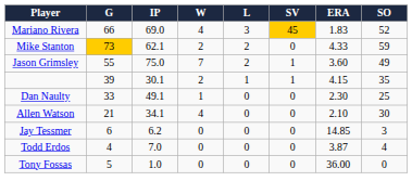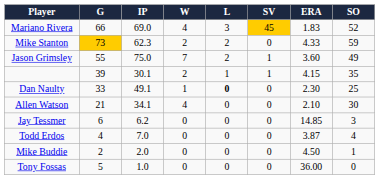 <table class="wikitable sortable">
 <tr>
 <th style="background:#1c2841; color:white; width:16%;">Player</th>
 <th style="background:#1c2841; color:white; width:9%;">G</th>
 <th style="background:#1c2841; color:white; width:9%;">IP</th>
 <th style="background:#1c2841; color:white; width:9%;">W</th>
 <th style="background:#1c2841; color:white; width:9%;">L</th>
 <th style="background:#1c2841; color:white; width:9%;">SV</th>
 <th style="background:#1c2841; color:white; width:9%;">ERA</th>
 <th style="background:#1c2841; color:white; width:9%;">SO</th>
 </tr>
 <tr style="text-align:center;">
 <td><a href='#'>Mariano Rivera</a></td>
 <td>66</td>
 <td>69.0</td>
 <td>4</td>
 <td>3</td>
 <td style="background:#fc0;">45</td>
 <td>1.83</td>
 <td>52</td>
 </tr>
 <tr style="text-align:center;">
 <td><a href='#'>Mike Stanton</a></td>
 <td style="background:#fc0;">73</td>
-<td>62.1</td>
+<td>62.3</td>
 <td>2</td>
 <td>2</td>
 <td>0</td>
 <td>4.33</td>
 <td>59</td>
 </tr>
 <tr style="text-align:center;">
 <td><a href='#'>Jason Grimsley</a></td>
 <td>55</td>
 <td>75.0</td>
 <td>7</td>
 <td>2</td>
 <td>1</td>
 <td>3.60</td>
 <td>49</td>
 </tr>
 <tr style="text-align:center;">
 <td></td>
 <td>39</td>
 <td>30.1</td>
 <td>2</td>
 <td>1</td>
 <td>1</td>
 <td>4.15</td>
 <td>35</td>
 </tr>
 <tr align=center>
 <td><a href='#'>Dan Naulty</a></td>
 <td>33</td>
 <td>49.1</td>
 <td>1</td>
-<td>0</td>
+<td><strong>0</strong></td>
 <td>0</td>
 <td>2.30</td>
 <td>25</td>
 </tr>
 <tr style="text-align:center;">
 <td><a href='#'>Allen Watson</a></td>
 <td>21</td>
 <td>34.1</td>
 <td>4</td>
 <td>0</td>
 <td>0</td>
 <td>2.10</td>
 <td>30</td>
 </tr>
 <tr align=center>
 <td><a href='#'>Jay Tessmer</a></td>
 <td>6</td>
 <td>6.2</td>
 <td>0</td>
 <td>0</td>
 <td>0</td>
 <td>14.85</td>
 <td>3</td>
 </tr>
 <tr align=center>
 <td><a href='#'>Todd Erdos</a></td>
 <td>4</td>
 <td>7.0</td>
 <td>0</td>
 <td>0</td>
 <td>0</td>
 <td>3.87</td>
 <td>4</td>
 </tr>
 <tr align=center>
+<td><a href='#'>Mike Buddie</a></td>
+<td>2</td>
+<td>2.0</td>
+<td>0</td>
+<td>0</td>
+<td>0</td>
+<td>4.50</td>
+<td>1</td>
+</tr>
+<tr align=center>
 <td><a href='#'>Tony Fossas</a></td>
 <td>5</td>
 <td>1.0</td>
 <td>0</td>
 <td>0</td>
 <td>0</td>
 <td>36.00</td>
 <td>0</td>
 </tr>
 </table>
